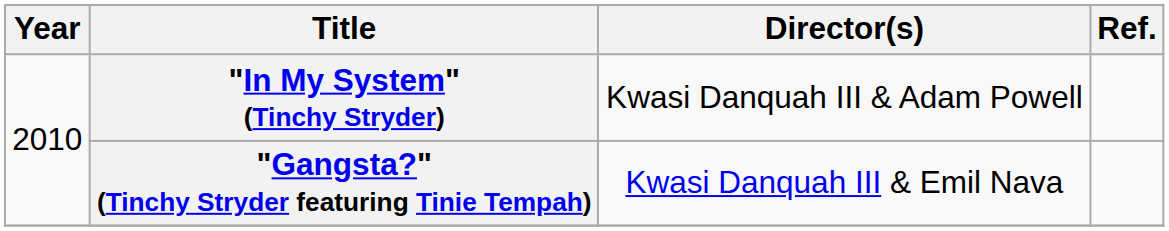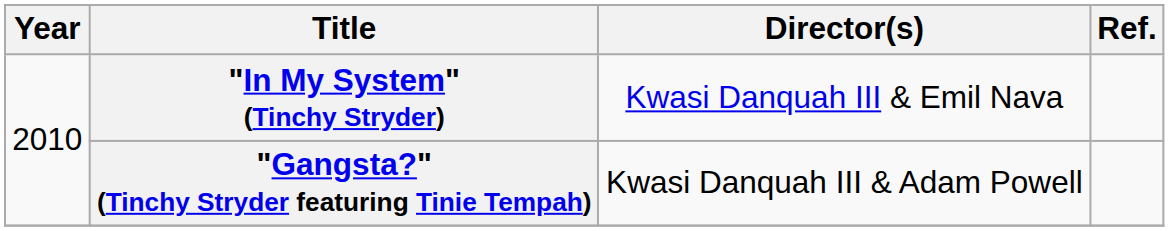 <table class="wikitable plainrowheaders" style="text-align:center;">
 <tr>
 <th scope="col">Year</th>
 <th scope="col">Title</th>
 <th scope="col">Director(s)</th>
 <th scope="col">Ref.</th>
 </tr>
 <tr>
 <td rowspan="2">2010</td>
 <th scope="row">"<a href='#'>In My System</a>"<br> <small>(<a href='#'>Tinchy Stryder</a>)</small></th>
-<td>Kwasi Danquah III & Adam Powell</td>
+<td><a href='#'>Kwasi Danquah III</a> & Emil Nava</td>
 <td></td>
 </tr>
 <tr>
 <th scope="row">"<a href='#'>Gangsta?</a>"<br> <small>(<a href='#'>Tinchy Stryder</a> featuring <a href='#'>Tinie Tempah</a>)</small></th>
-<td><a href='#'>Kwasi Danquah III</a> & Emil Nava</td>
+<td>Kwasi Danquah III & Adam Powell</td>
 <td></td>
 </tr>
 <tr>
 </tr>
 </table>
